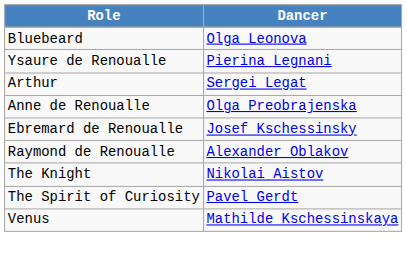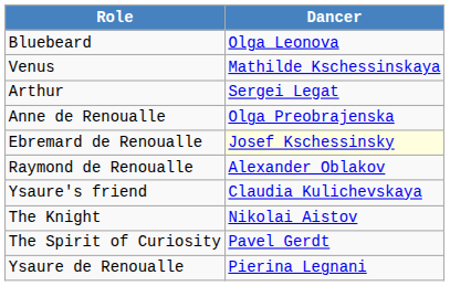 <table class="wikitable" border="1">
 <tr>
 <th style="background:#4682BF; color:white;">Role</th>
 <th style="background:#4682BF; color:white;">Dancer</th>
 </tr>
 <tr>
 <td>Bluebeard</td>
 <td><a href='#'>Olga Leonova</a></td>
 </tr>
 <tr>
-<td>Ysaure de Renoualle</td>
-<td><a href='#'>Pierina Legnani</a></td>
+<td>Venus</td>
+<td><a href='#'>Mathilde Kschessinskaya</a></td>
 </tr>
 <tr>
 <td>Arthur</td>
 <td><a href='#'>Sergei Legat</a></td>
 </tr>
 <tr>
 <td>Anne de Renoualle</td>
 <td><a href='#'>Olga Preobrajenska</a></td>
 </tr>
 <tr>
 <td>Ebremard de Renoualle</td>
-<td><a href='#'>Josef Kschessinsky</a></td>
+<td style="background: lightyellow;"><a href='#'>Josef Kschessinsky</a></td>
 </tr>
 <tr>
 <td>Raymond de Renoualle</td>
 <td><a href='#'>Alexander Oblakov</a></td>
+</tr>
+<tr>
+<td>Ysaure's friend</td>
+<td><a href='#'>Claudia Kulichevskaya</a></td>
 </tr>
 <tr>
 <td>The Knight</td>
 <td><a href='#'>Nikolai Aistov</a></td>
 </tr>
 <tr>
 <td>The Spirit of Curiosity</td>
 <td><a href='#'>Pavel Gerdt</a></td>
 </tr>
 <tr>
-<td>Venus</td>
-<td><a href='#'>Mathilde Kschessinskaya</a></td>
+<td>Ysaure de Renoualle</td>
+<td><a href='#'>Pierina Legnani</a></td>
 </tr>
 </table>
